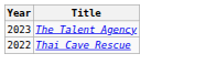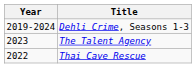 <table class="wikitable">
 <tr>
 <th>Year</th>
 <th>Title</th>
+</tr>
+<tr>
+<td>2019-2024</td>
+<td><em><a href='#'>Dehli Crime</a></em>, Seasons 1-3</td>
 </tr>
 <tr>
 <td>2023</td>
 <td><em><a href='#'>The Talent Agency</a></em></td>
 </tr>
 <tr>
 <td>2022</td>
 <td><em><a href='#'>Thai Cave Rescue</a></em></td>
 </tr>
 </table>
